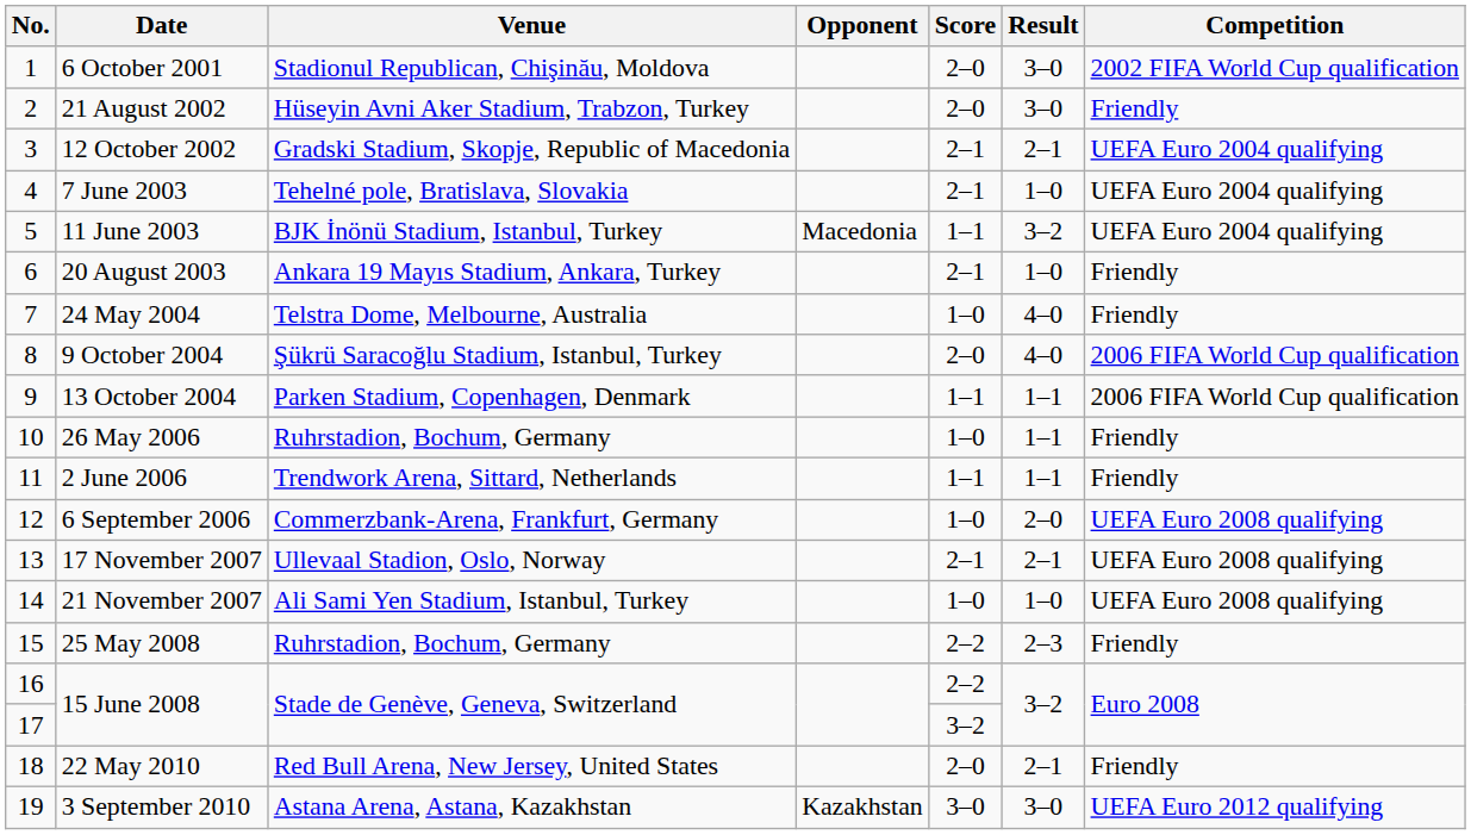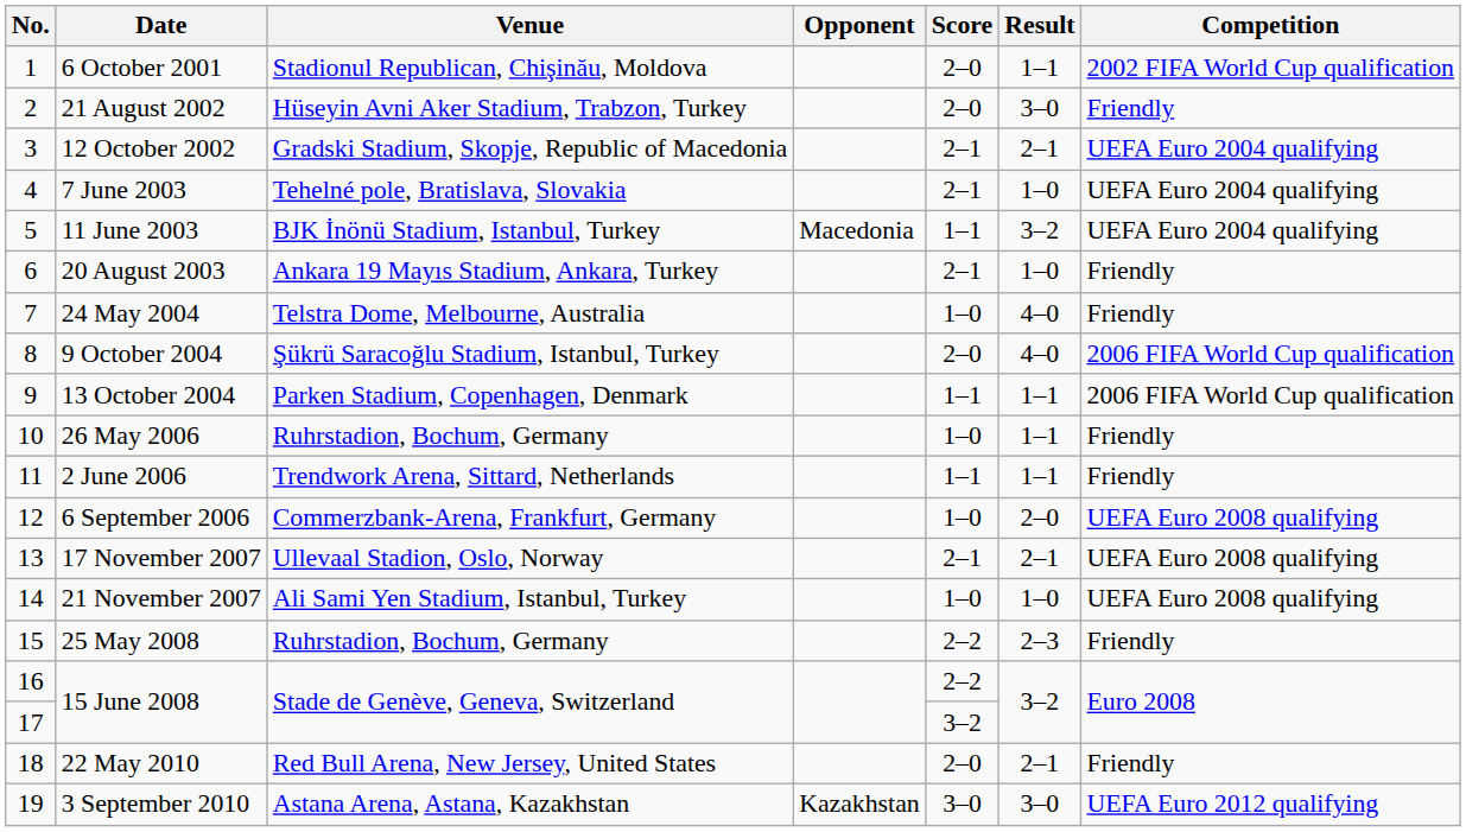 <table class="wikitable sortable">
 <tr>
 <th scope="col">No.</th>
 <th scope="col">Date</th>
 <th scope="col">Venue</th>
 <th scope="col">Opponent</th>
 <th scope="col">Score</th>
 <th scope="col">Result</th>
 <th scope="col">Competition</th>
 </tr>
 <tr>
 <td align="center">1</td>
 <td>6 October 2001</td>
 <td><a href='#'>Stadionul Republican</a>, <a href='#'>Chişinău</a>, Moldova</td>
 <td></td>
 <td align="center">2–0</td>
-<td align="center">3–0</td>
+<td align="center">1–1</td>
 <td><a href='#'>2002 FIFA World Cup qualification</a></td>
 </tr>
 <tr>
 <td align="center">2</td>
 <td>21 August 2002</td>
 <td><a href='#'>Hüseyin Avni Aker Stadium</a>, <a href='#'>Trabzon</a>, Turkey</td>
 <td></td>
 <td align="center">2–0</td>
 <td align="center">3–0</td>
 <td><a href='#'>Friendly</a></td>
 </tr>
 <tr>
 <td align="center">3</td>
 <td>12 October 2002</td>
 <td><a href='#'>Gradski Stadium</a>, <a href='#'>Skopje</a>, Republic of Macedonia</td>
 <td></td>
 <td align="center">2–1</td>
 <td align="center">2–1</td>
 <td><a href='#'>UEFA Euro 2004 qualifying</a></td>
 </tr>
 <tr>
 <td align="center">4</td>
 <td>7 June 2003</td>
 <td><a href='#'>Tehelné pole</a>, <a href='#'>Bratislava</a>, <a href='#'>Slovakia</a></td>
 <td></td>
 <td align="center">2–1</td>
 <td align="center">1–0</td>
 <td>UEFA Euro 2004 qualifying</td>
 </tr>
 <tr>
 <td align="center">5</td>
 <td>11 June 2003</td>
 <td><a href='#'>BJK İnönü Stadium</a>, <a href='#'>Istanbul</a>, Turkey</td>
 <td> Macedonia</td>
 <td align="center">1–1</td>
 <td align="center">3–2</td>
 <td>UEFA Euro 2004 qualifying</td>
 </tr>
 <tr>
 <td align="center">6</td>
 <td>20 August 2003</td>
 <td><a href='#'>Ankara 19 Mayıs Stadium</a>, <a href='#'>Ankara</a>, Turkey</td>
 <td></td>
 <td align="center">2–1</td>
 <td align="center">1–0</td>
 <td>Friendly</td>
 </tr>
 <tr>
 <td align="center">7</td>
 <td>24 May 2004</td>
 <td><a href='#'>Telstra Dome</a>, <a href='#'>Melbourne</a>, Australia</td>
 <td></td>
 <td align="center">1–0</td>
 <td align="center">4–0</td>
 <td>Friendly</td>
 </tr>
 <tr>
 <td align="center">8</td>
 <td>9 October 2004</td>
 <td><a href='#'>Şükrü Saracoğlu Stadium</a>, Istanbul, Turkey</td>
 <td></td>
 <td align="center">2–0</td>
 <td align="center">4–0</td>
 <td><a href='#'>2006 FIFA World Cup qualification</a></td>
 </tr>
 <tr>
 <td align="center">9</td>
 <td>13 October 2004</td>
 <td><a href='#'>Parken Stadium</a>, <a href='#'>Copenhagen</a>, Denmark</td>
 <td></td>
 <td align="center">1–1</td>
 <td align="center">1–1</td>
 <td>2006 FIFA World Cup qualification</td>
 </tr>
 <tr>
 <td align="center">10</td>
 <td>26 May 2006</td>
 <td><a href='#'>Ruhrstadion</a>, <a href='#'>Bochum</a>, Germany</td>
 <td></td>
 <td align="center">1–0</td>
 <td align="center">1–1</td>
 <td>Friendly</td>
 </tr>
 <tr>
 <td align="center">11</td>
 <td>2 June 2006</td>
 <td><a href='#'>Trendwork Arena</a>, <a href='#'>Sittard</a>, Netherlands</td>
 <td></td>
 <td align="center">1–1</td>
 <td align="center">1–1</td>
 <td>Friendly</td>
 </tr>
 <tr>
 <td align="center">12</td>
 <td>6 September 2006</td>
 <td><a href='#'>Commerzbank-Arena</a>, <a href='#'>Frankfurt</a>, Germany</td>
 <td></td>
 <td align="center">1–0</td>
 <td align="center">2–0</td>
 <td><a href='#'>UEFA Euro 2008 qualifying</a></td>
 </tr>
 <tr>
 <td align="center">13</td>
 <td>17 November 2007</td>
 <td><a href='#'>Ullevaal Stadion</a>, <a href='#'>Oslo</a>, Norway</td>
 <td></td>
 <td align="center">2–1</td>
 <td align="center">2–1</td>
 <td>UEFA Euro 2008 qualifying</td>
 </tr>
 <tr>
 <td align="center">14</td>
 <td>21 November 2007</td>
 <td><a href='#'>Ali Sami Yen Stadium</a>, Istanbul, Turkey</td>
 <td></td>
 <td align="center">1–0</td>
 <td align="center">1–0</td>
 <td>UEFA Euro 2008 qualifying</td>
 </tr>
 <tr>
 <td align="center">15</td>
 <td>25 May 2008</td>
 <td><a href='#'>Ruhrstadion</a>, <a href='#'>Bochum</a>, Germany</td>
 <td></td>
 <td align="center">2–2</td>
 <td align="center">2–3</td>
 <td>Friendly</td>
 </tr>
 <tr>
 <td align="center">16</td>
 <td rowspan="2">15 June 2008</td>
 <td rowspan="2"><a href='#'>Stade de Genève</a>, <a href='#'>Geneva</a>, Switzerland</td>
 <td rowspan="2"></td>
 <td align="center">2–2</td>
 <td rowspan="2" align="center">3–2</td>
 <td rowspan="2"><a href='#'>Euro 2008</a></td>
 </tr>
 <tr>
 <td align="center">17</td>
 <td align="center">3–2</td>
 </tr>
 <tr>
 <td align="center">18</td>
 <td>22 May 2010</td>
 <td><a href='#'>Red Bull Arena</a>, <a href='#'>New Jersey</a>, United States</td>
 <td></td>
 <td align="center">2–0</td>
 <td align="center">2–1</td>
 <td>Friendly</td>
 </tr>
 <tr>
 <td align="center">19</td>
 <td>3 September 2010</td>
 <td><a href='#'>Astana Arena</a>, <a href='#'>Astana</a>, Kazakhstan</td>
 <td> Kazakhstan</td>
 <td align="center">3–0</td>
 <td align="center">3–0</td>
 <td><a href='#'>UEFA Euro 2012 qualifying</a></td>
 </tr>
 </table>
